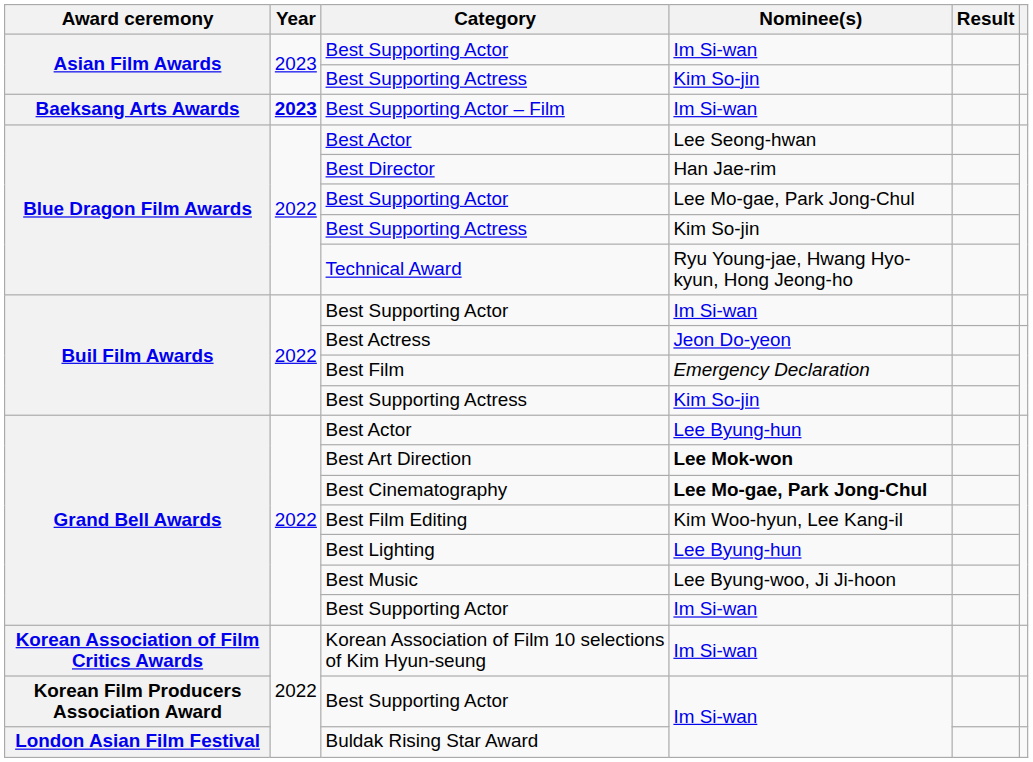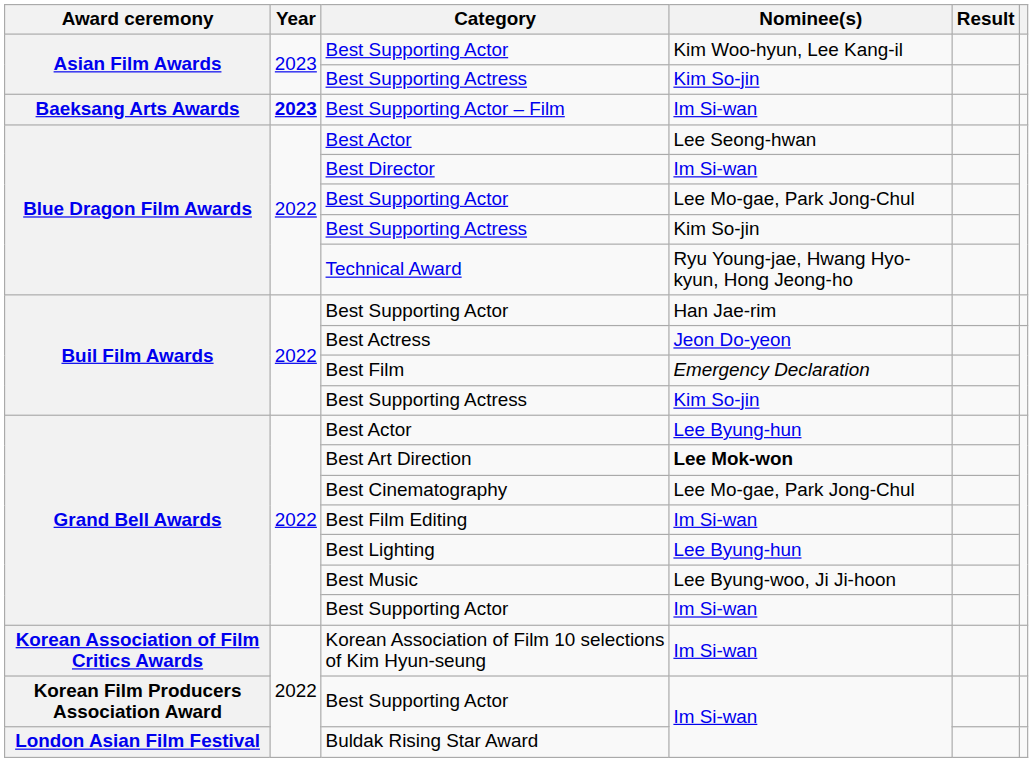 <table class="wikitable sortable plainrowheaders">
 <tr>
 <th scope="col">Award ceremony </th>
 <th scope="col">Year</th>
 <th scope="col">Category </th>
 <th scope="col">Nominee(s)</th>
 <th scope="col">Result</th>
 <th scope="col" class="unsortable"></th>
 </tr>
 <tr>
 <th scope="row" rowspan="2"><a href='#'>Asian Film Awards</a></th>
 <td rowspan="2" style="text-align:center"><a href='#'>2023</a></td>
 <td><a href='#'>Best Supporting Actor</a></td>
-<td><a href='#'>Im Si-wan</a></td>
+<td>Kim Woo-hyun, Lee Kang-il</td>
 <td></td>
 <td rowspan="2" style="text-align:center"></td>
 </tr>
 <tr>
 <td><a href='#'>Best Supporting Actress</a></td>
 <td><a href='#'>Kim So-jin</a></td>
 <td></td>
 </tr>
 <tr>
 <th scope="row"  rowspan="1"><a href='#'>Baeksang Arts Awards</a></th>
 <td rowspan="1" style="text-align:center"><strong><a href='#'>2023</a></strong></td>
 <td><a href='#'>Best Supporting Actor – Film</a></td>
 <td><a href='#'>Im Si-wan</a></td>
 <td></td>
 <td rowspan="1"></td>
 </tr>
 <tr>
 <th scope="row" rowspan="5"><a href='#'>Blue Dragon Film Awards</a></th>
 <td rowspan="5" style="text-align:center"><a href='#'>2022</a></td>
 <td><a href='#'>Best Actor</a></td>
 <td>Lee Seong-hwan</td>
 <td></td>
 <td rowspan="5" style="text-align:center"></td>
 </tr>
 <tr>
 <td><a href='#'>Best Director</a></td>
-<td>Han Jae-rim</td>
+<td><a href='#'>Im Si-wan</a></td>
 <td></td>
 </tr>
 <tr>
 <td><a href='#'>Best Supporting Actor</a></td>
 <td>Lee Mo-gae, Park Jong-Chul</td>
 <td></td>
 </tr>
 <tr>
 <td><a href='#'>Best Supporting Actress</a></td>
 <td>Kim So-jin</td>
 <td></td>
 </tr>
 <tr>
 <td><a href='#'>Technical Award</a></td>
 <td>Ryu Young-jae, Hwang Hyo-kyun, Hong Jeong-ho</td>
 <td></td>
 </tr>
 <tr>
 <th scope="row" rowspan="4"><a href='#'>Buil Film Awards</a></th>
 <td rowspan="4" style="text-align:center"><a href='#'>2022</a></td>
 <td>Best Supporting Actor</td>
-<td><a href='#'>Im Si-wan</a></td>
+<td>Han Jae-rim</td>
 <td></td>
 <td style="text-align:center"></td>
 </tr>
 <tr>
 <td>Best Actress</td>
 <td><a href='#'>Jeon Do-yeon</a></td>
 <td></td>
 <td rowspan="3" style="text-align:center"></td>
 </tr>
 <tr>
 <td>Best Film</td>
 <td><em>Emergency Declaration</em></td>
 <td></td>
 </tr>
 <tr>
 <td>Best Supporting Actress</td>
 <td><a href='#'>Kim So-jin</a></td>
 <td></td>
 </tr>
 <tr>
 <th scope="row" rowspan=7><a href='#'>Grand Bell Awards</a></th>
 <td rowspan="7" style="text-align:center"><a href='#'>2022</a></td>
 <td>Best Actor</td>
 <td><a href='#'>Lee Byung-hun</a></td>
 <td></td>
 <td rowspan="7" style="text-align:center"></td>
 </tr>
 <tr>
 <td>Best Art Direction</td>
 <td><strong>Lee Mok-won</strong></td>
 <td></td>
 </tr>
 <tr>
 <td>Best Cinematography</td>
-<td><strong>Lee Mo-gae, Park Jong-Chul</strong></td>
+<td>Lee Mo-gae, Park Jong-Chul</td>
 <td></td>
 </tr>
 <tr>
 <td>Best Film Editing</td>
-<td>Kim Woo-hyun, Lee Kang-il</td>
+<td><a href='#'>Im Si-wan</a></td>
 <td></td>
 </tr>
 <tr>
 <td>Best Lighting</td>
 <td><a href='#'>Lee Byung-hun</a></td>
 <td></td>
 </tr>
 <tr>
 <td>Best Music</td>
 <td>Lee Byung-woo, Ji Ji-hoon</td>
 <td></td>
 </tr>
 <tr>
 <td>Best Supporting Actor</td>
 <td><a href='#'>Im Si-wan</a></td>
 <td></td>
 </tr>
 <tr>
 <th scope="row"><a href='#'>Korean Association of Film Critics Awards</a></th>
 <td rowspan="3" style="text-align:center">2022</td>
 <td>Korean Association of Film 10 selections of Kim Hyun-seung</td>
 <td><a href='#'>Im Si-wan</a></td>
 <td></td>
 <td style="text-align:center"></td>
 </tr>
 <tr>
 <th scope="row" rowspan=1>Korean Film Producers Association Award</th>
 <td>Best Supporting Actor</td>
 <td rowspan="2"><a href='#'>Im Si-wan</a></td>
 <td></td>
 <td style="text-align:center" rowspan="1"></td>
 </tr>
 <tr>
 <th scope="row"><a href='#'>London Asian Film Festival</a></th>
 <td>Buldak Rising Star Award</td>
 <td></td>
 <td style="text-align:center"></td>
 </tr>
 </table>
